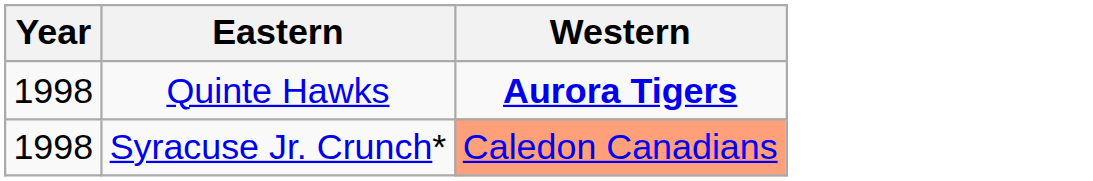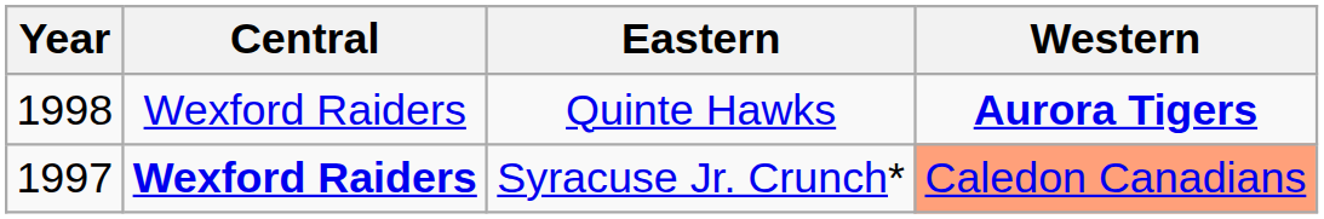 <table class="wikitable" style="text-align: center">
 <tr>
 <th>Year</th>
+<th>Central</th>
 <th>Eastern</th>
 <th>Western</th>
 </tr>
 <tr>
 <td>1998</td>
+<td><a href='#'>Wexford Raiders</a></td>
 <td><a href='#'>Quinte Hawks</a></td>
 <td><strong><a href='#'>Aurora Tigers</a></strong></td>
 </tr>
 <tr>
-<td>1998</td>
+<td>1997</td>
+<td><strong><a href='#'>Wexford Raiders</a></strong></td>
 <td><a href='#'>Syracuse Jr. Crunch</a>*</td>
 <td style="background: lightsalmon;"><a href='#'>Caledon Canadians</a></td>
 </tr>
 </table>
